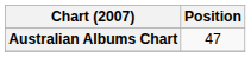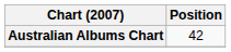 <table class="wikitable sortable plainrowheaders" style="text-align:center">
 <tr>
 <th scope="col">Chart (2007)</th>
 <th scope="col">Position</th>
 </tr>
 <tr>
 <th scope="row">Australian Albums Chart</th>
-<td>47</td>
+<td>42</td>
 </tr>
 <tr>
 </tr>
 </table>
